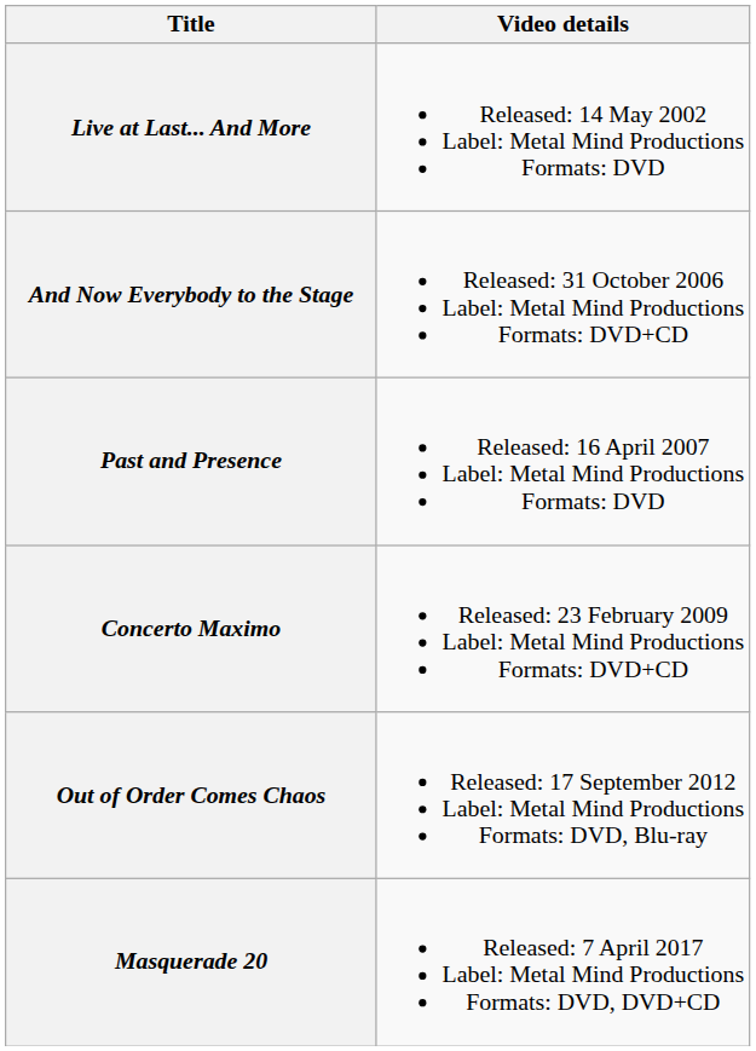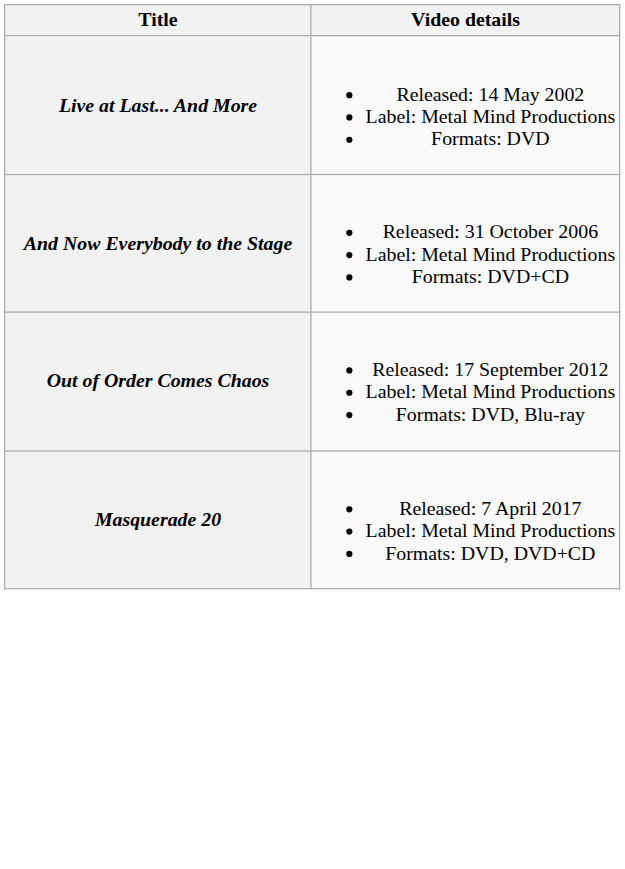 <table class="wikitable plainrowheaders" style="text-align:center;">
 <tr>
 <th scope="col" style="width:15em;">Title</th>
 <th scope="col">Video details</th>
 </tr>
 <tr>
 <th scope="row"><em>Live at Last... And More</em></th>
 <td><br><ul><li>Released: 14 May 2002</li><li>Label: Metal Mind Productions</li><li>Formats: DVD</li></ul></td>
 </tr>
 <tr>
 <th scope="row"><em>And Now Everybody to the Stage</em></th>
 <td><br><ul><li>Released: 31 October 2006</li><li>Label: Metal Mind Productions</li><li>Formats: DVD+CD</li></ul></td>
 </tr>
 <tr>
-<th scope="row"><em>Past and Presence</em></th>
-<td><br><ul><li>Released: 16 April 2007</li><li>Label: Metal Mind Productions</li><li>Formats: DVD</li></ul></td>
-</tr>
-<tr>
-<th scope="row"><em>Concerto Maximo</em></th>
-<td><br><ul><li>Released: 23 February 2009</li><li>Label: Metal Mind Productions</li><li>Formats: DVD+CD</li></ul></td>
-</tr>
-<tr>
 <th scope="row"><em>Out of Order Comes Chaos</em></th>
 <td><br><ul><li>Released: 17 September 2012</li><li>Label: Metal Mind Productions</li><li>Formats: DVD, Blu-ray</li></ul></td>
 </tr>
 <tr>
 <th scope="row"><em>Masquerade 20</em></th>
 <td><br><ul><li>Released: 7 April 2017</li><li>Label: Metal Mind Productions</li><li>Formats: DVD, DVD+CD</li></ul></td>
 </tr>
 </table>
